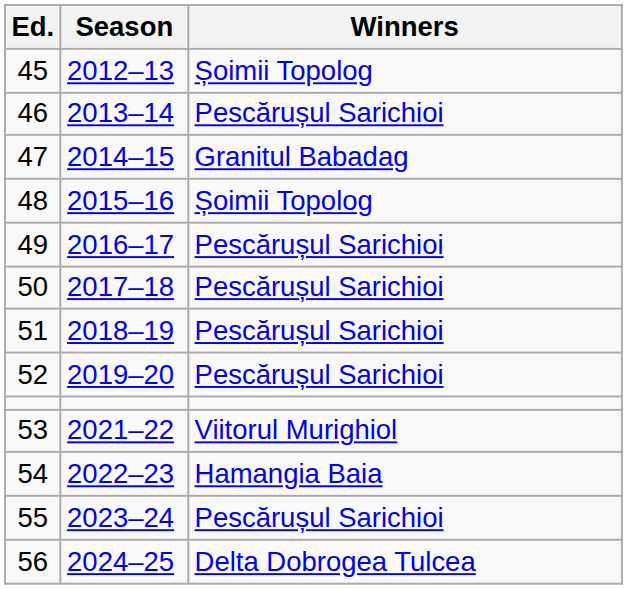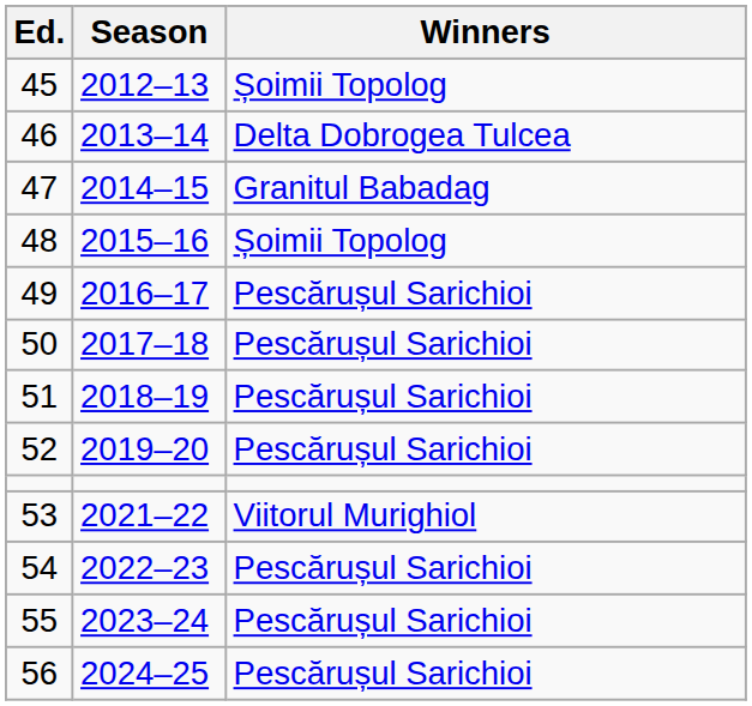 <table class="wikitable" style="font-size:90%">
 <tr>
 <th><abbr>Ed.</abbr></th>
 <th width="60">Season</th>
 <th width="220">Winners</th>
 </tr>
 <tr>
 <td align=center>45</td>
 <td><a href='#'>2012–13</a></td>
 <td><a href='#'>Șoimii Topolog</a></td>
 </tr>
 <tr>
 <td align=center>46</td>
 <td><a href='#'>2013–14</a></td>
-<td><a href='#'>Pescărușul Sarichioi</a></td>
+<td><a href='#'>Delta Dobrogea Tulcea</a></td>
 </tr>
 <tr>
 <td align=center>47</td>
 <td><a href='#'>2014–15</a></td>
 <td><a href='#'>Granitul Babadag</a></td>
 </tr>
 <tr>
 <td align=center>48</td>
 <td><a href='#'>2015–16</a></td>
 <td><a href='#'>Șoimii Topolog</a></td>
 </tr>
 <tr>
 <td align=center>49</td>
 <td><a href='#'>2016–17</a></td>
 <td><a href='#'>Pescărușul Sarichioi</a></td>
 </tr>
 <tr>
 <td align=center>50</td>
 <td><a href='#'>2017–18</a></td>
 <td><a href='#'>Pescărușul Sarichioi</a></td>
 </tr>
 <tr>
 <td align=center>51</td>
 <td><a href='#'>2018–19</a></td>
 <td><a href='#'>Pescărușul Sarichioi</a></td>
 </tr>
 <tr>
 <td align=center>52</td>
 <td><a href='#'>2019–20</a></td>
 <td><a href='#'>Pescărușul Sarichioi</a></td>
 </tr>
 <tr>
 <td align=center></td>
 <td></td>
 <td></td>
 </tr>
 <tr>
 <td align=center>53</td>
 <td><a href='#'>2021–22</a></td>
 <td><a href='#'>Viitorul Murighiol</a></td>
 </tr>
 <tr>
 <td align=center>54</td>
 <td><a href='#'>2022–23</a></td>
-<td><a href='#'>Hamangia Baia</a></td>
+<td><a href='#'>Pescărușul Sarichioi</a></td>
 </tr>
 <tr>
 <td align=center>55</td>
 <td><a href='#'>2023–24</a></td>
 <td><a href='#'>Pescărușul Sarichioi</a></td>
 </tr>
 <tr>
 <td align=center>56</td>
 <td><a href='#'>2024–25</a></td>
-<td><a href='#'>Delta Dobrogea Tulcea</a></td>
+<td><a href='#'>Pescărușul Sarichioi</a></td>
 </tr>
 </table>
